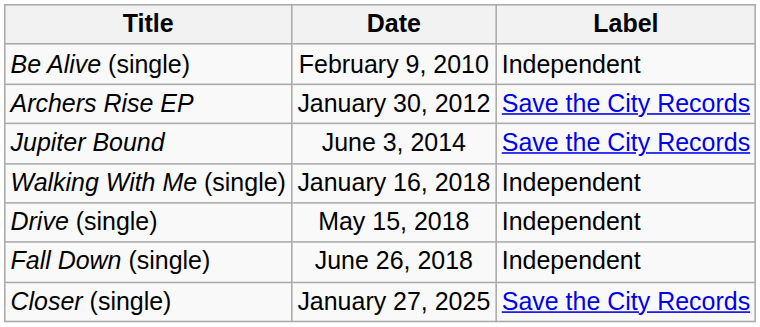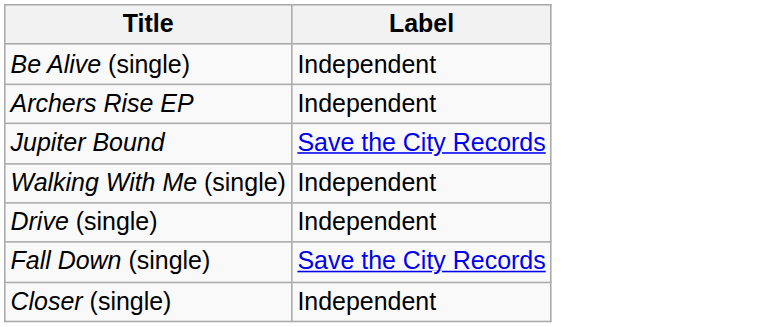 <table class="wikitable">
 <tr>
 <th align="left">Title</th>
-<th style="text-align:center;">Date</th>
 <th align="left">Label</th>
 </tr>
 <tr>
 <td align="left"><em>Be Alive</em> (single)</td>
-<td style="text-align:center;">February 9, 2010</td>
 <td align="left">Independent</td>
 </tr>
 <tr>
 <td align="left"><em>Archers Rise EP</em></td>
-<td style="text-align:center;">January 30, 2012</td>
-<td align="left"><a href='#'>Save the City Records</a></td>
+<td align="left">Independent</td>
 </tr>
 <tr>
 <td align="left"><em>Jupiter Bound</em></td>
-<td style="text-align:center;">June 3, 2014</td>
 <td align="left"><a href='#'>Save the City Records</a></td>
 </tr>
 <tr>
 <td align="left"><em>Walking With Me</em> (single)</td>
-<td style="text-align:center;">January 16, 2018</td>
 <td align="left">Independent</td>
 </tr>
 <tr>
 <td align="left"><em>Drive</em> (single)</td>
-<td style="text-align:center;">May 15, 2018</td>
 <td align="left">Independent</td>
 </tr>
 <tr>
 <td align="left"><em>Fall Down</em> (single)</td>
-<td style="text-align:center;">June 26, 2018</td>
-<td align="left">Independent</td>
+<td align="left"><a href='#'>Save the City Records</a></td>
 </tr>
 <tr>
 <td align="left"><em>Closer</em> (single)</td>
-<td style="text-align:center;">January 27, 2025</td>
-<td align="left"><a href='#'>Save the City Records</a></td>
+<td align="left">Independent</td>
 </tr>
 </table>
